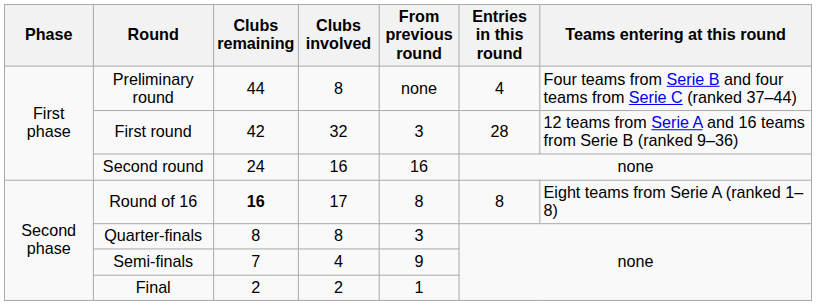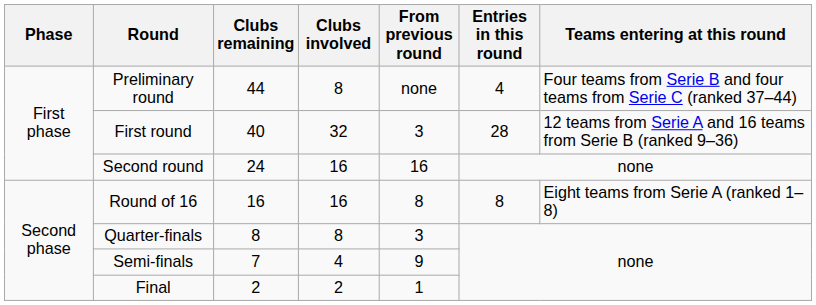 <table class="wikitable" style="text-align: center; font-size: 100%; width: 800px;">
 <tr>
 <th width=11%>Phase</th>
 <th width=15%>Round</th>
 <th width=10%>Clubs remaining</th>
 <th width=10%>Clubs involved</th>
 <th width=10%>From previous round</th>
 <th width=10%>Entries in this round</th>
 <th width=34%>Teams entering at this round</th>
 </tr>
 <tr>
 <td rowspan="3">First<br>phase</td>
 <td>Preliminary round</td>
 <td>44</td>
 <td>8</td>
 <td>none</td>
 <td>4</td>
 <td align="left">Four teams from <a href='#'>Serie B</a> and four teams from <a href='#'>Serie C</a> (ranked 37–44)</td>
 </tr>
 <tr>
 <td>First round</td>
-<td>42</td>
+<td>40</td>
 <td>32</td>
 <td>3</td>
 <td>28</td>
 <td align=left>12 teams from <a href='#'>Serie A</a> and 16 teams from Serie B (ranked 9–36)</td>
 </tr>
 <tr>
 <td>Second round</td>
 <td>24</td>
 <td>16</td>
 <td>16</td>
 <td colspan="2">none</td>
 </tr>
 <tr>
 <td rowspan="4">Second<br>phase</td>
 <td>Round of 16</td>
-<td align="center"><strong>16</strong></td>
-<td>17</td>
+<td align="center">16</td>
+<td>16</td>
 <td align="center">8</td>
 <td align="center">8</td>
 <td align=left>Eight teams from Serie A (ranked 1–8)</td>
 </tr>
 <tr>
 <td>Quarter-finals</td>
 <td>8</td>
 <td>8</td>
 <td>3</td>
 <td colspan="2" rowspan="3">none</td>
 </tr>
 <tr>
 <td>Semi-finals</td>
 <td>7</td>
 <td>4</td>
 <td>9</td>
 </tr>
 <tr>
 <td>Final</td>
 <td>2</td>
 <td>2</td>
 <td>1</td>
 </tr>
 </table>
